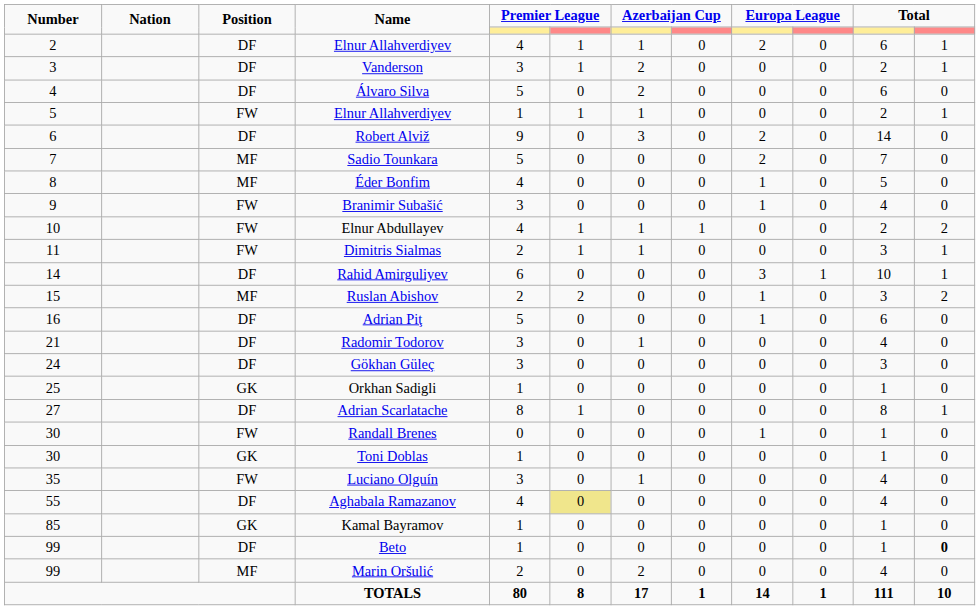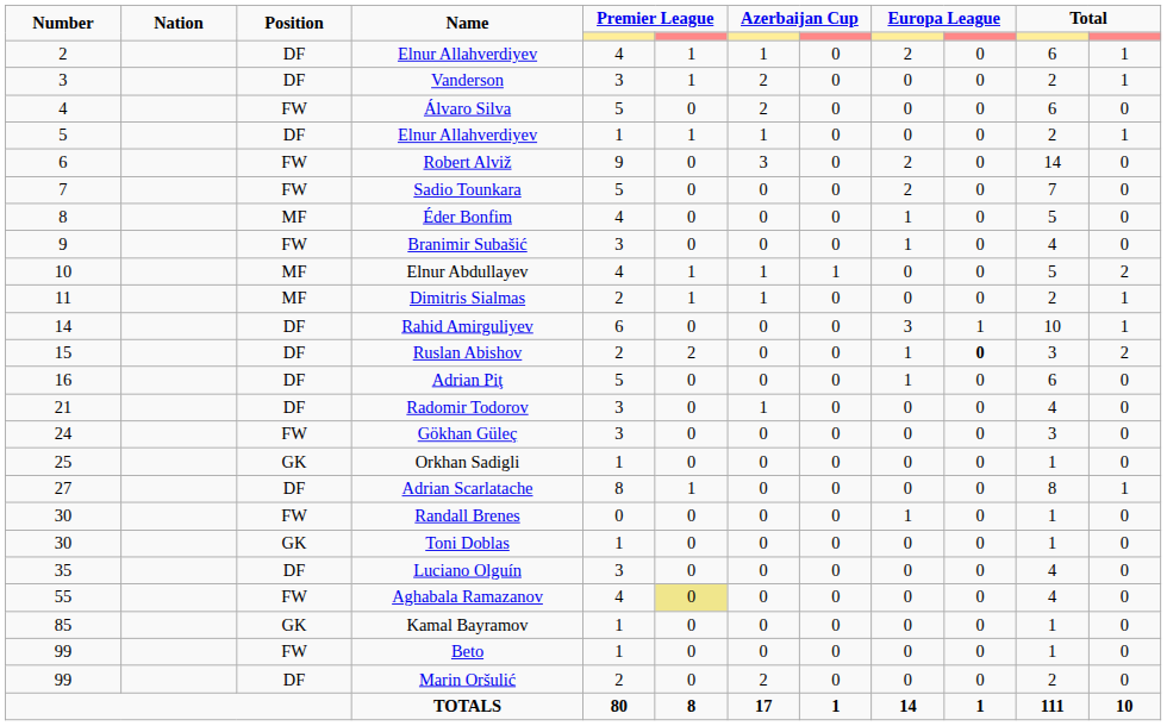 <table class="wikitable" style="font-size: 100%; text-align: center;">
 <tr>
 <td rowspan="2" width="10%" align="center"><strong>Number</strong></td>
 <td rowspan="2" width="10%" align="center"><strong>Nation</strong></td>
 <td rowspan="2" width="10%" align="center"><strong>Position</strong></td>
 <td rowspan="2" width="20%" align="center"><strong>Name</strong></td>
 <td colspan="2" align="center"><strong><a href='#'>Premier League</a></strong></td>
 <td colspan="2" align="center"><strong><a href='#'>Azerbaijan Cup</a></strong></td>
 <td colspan="2" align="center"><strong><a href='#'>Europa League</a></strong></td>
 <td colspan="2" align="center"><strong>Total</strong></td>
 </tr>
 <tr>
 <th width=60 style="background: #FFEE99"></th>
 <th width=60 style="background: #FF8888"></th>
 <th width=60 style="background: #FFEE99"></th>
 <th width=60 style="background: #FF8888"></th>
 <th width=60 style="background: #FFEE99"></th>
 <th width=60 style="background: #FF8888"></th>
 <th width=60 style="background: #FFEE99"></th>
 <th width=60 style="background: #FF8888"></th>
 </tr>
 <tr>
 <td>2</td>
 <td></td>
 <td>DF</td>
 <td><a href='#'>Elnur Allahverdiyev</a></td>
 <td>4</td>
 <td>1</td>
 <td>1</td>
 <td>0</td>
 <td>2</td>
 <td>0</td>
 <td>6</td>
 <td>1</td>
 </tr>
 <tr>
 <td>3</td>
 <td></td>
 <td>DF</td>
 <td><a href='#'>Vanderson</a></td>
 <td>3</td>
 <td>1</td>
 <td>2</td>
 <td>0</td>
 <td>0</td>
 <td>0</td>
 <td>2</td>
 <td>1</td>
 </tr>
 <tr>
 <td>4</td>
 <td></td>
-<td>DF</td>
+<td>FW</td>
 <td><a href='#'>Álvaro Silva</a></td>
 <td>5</td>
 <td>0</td>
 <td>2</td>
 <td>0</td>
 <td>0</td>
 <td>0</td>
 <td>6</td>
 <td>0</td>
 </tr>
 <tr>
 <td>5</td>
 <td></td>
-<td>FW</td>
+<td>DF</td>
 <td><a href='#'>Elnur Allahverdiyev</a></td>
 <td>1</td>
 <td>1</td>
 <td>1</td>
 <td>0</td>
 <td>0</td>
 <td>0</td>
 <td>2</td>
 <td>1</td>
 </tr>
 <tr>
 <td>6</td>
 <td></td>
-<td>DF</td>
+<td>FW</td>
 <td><a href='#'>Robert Alviž</a></td>
 <td>9</td>
 <td>0</td>
 <td>3</td>
 <td>0</td>
 <td>2</td>
 <td>0</td>
 <td>14</td>
 <td>0</td>
 </tr>
 <tr>
 <td>7</td>
 <td></td>
-<td>MF</td>
+<td>FW</td>
 <td><a href='#'>Sadio Tounkara</a></td>
 <td>5</td>
 <td>0</td>
 <td>0</td>
 <td>0</td>
 <td>2</td>
 <td>0</td>
 <td>7</td>
 <td>0</td>
 </tr>
 <tr>
 <td>8</td>
 <td></td>
 <td>MF</td>
 <td><a href='#'>Éder Bonfim</a></td>
 <td>4</td>
 <td>0</td>
 <td>0</td>
 <td>0</td>
 <td>1</td>
 <td>0</td>
 <td>5</td>
 <td>0</td>
 </tr>
 <tr>
 <td>9</td>
 <td></td>
 <td>FW</td>
 <td><a href='#'>Branimir Subašić</a></td>
 <td>3</td>
 <td>0</td>
 <td>0</td>
 <td>0</td>
 <td>1</td>
 <td>0</td>
 <td>4</td>
 <td>0</td>
 </tr>
 <tr>
 <td>10</td>
 <td></td>
-<td>FW</td>
+<td>MF</td>
 <td>Elnur Abdullayev</td>
 <td>4</td>
 <td>1</td>
 <td>1</td>
 <td>1</td>
 <td>0</td>
 <td>0</td>
-<td>2</td>
+<td>5</td>
 <td>2</td>
 </tr>
 <tr>
 <td>11</td>
 <td></td>
-<td>FW</td>
+<td>MF</td>
 <td><a href='#'>Dimitris Sialmas</a></td>
 <td>2</td>
 <td>1</td>
 <td>1</td>
 <td>0</td>
 <td>0</td>
 <td>0</td>
-<td>3</td>
+<td>2</td>
 <td>1</td>
 </tr>
 <tr>
 <td>14</td>
 <td></td>
 <td>DF</td>
 <td><a href='#'>Rahid Amirguliyev</a></td>
 <td>6</td>
 <td>0</td>
 <td>0</td>
 <td>0</td>
 <td>3</td>
 <td>1</td>
 <td>10</td>
 <td>1</td>
 </tr>
 <tr>
 <td>15</td>
 <td></td>
-<td>MF</td>
+<td>DF</td>
 <td><a href='#'>Ruslan Abishov</a></td>
 <td>2</td>
 <td>2</td>
 <td>0</td>
 <td>0</td>
 <td>1</td>
-<td>0</td>
+<td><strong>0</strong></td>
 <td>3</td>
 <td>2</td>
 </tr>
 <tr>
 <td>16</td>
 <td></td>
 <td>DF</td>
 <td><a href='#'>Adrian Piţ</a></td>
 <td>5</td>
 <td>0</td>
 <td>0</td>
 <td>0</td>
 <td>1</td>
 <td>0</td>
 <td>6</td>
 <td>0</td>
 </tr>
 <tr>
 <td>21</td>
 <td></td>
 <td>DF</td>
 <td><a href='#'>Radomir Todorov</a></td>
 <td>3</td>
 <td>0</td>
 <td>1</td>
 <td>0</td>
 <td>0</td>
 <td>0</td>
 <td>4</td>
 <td>0</td>
 </tr>
 <tr>
 <td>24</td>
 <td></td>
-<td>DF</td>
+<td>FW</td>
 <td><a href='#'>Gökhan Güleç</a></td>
 <td>3</td>
 <td>0</td>
 <td>0</td>
 <td>0</td>
 <td>0</td>
 <td>0</td>
 <td>3</td>
 <td>0</td>
 </tr>
 <tr>
 <td>25</td>
 <td></td>
 <td>GK</td>
 <td>Orkhan Sadigli</td>
 <td>1</td>
 <td>0</td>
 <td>0</td>
 <td>0</td>
 <td>0</td>
 <td>0</td>
 <td>1</td>
 <td>0</td>
 </tr>
 <tr>
 <td>27</td>
 <td></td>
 <td>DF</td>
 <td><a href='#'>Adrian Scarlatache</a></td>
 <td>8</td>
 <td>1</td>
 <td>0</td>
 <td>0</td>
 <td>0</td>
 <td>0</td>
 <td>8</td>
 <td>1</td>
 </tr>
 <tr>
 <td>30</td>
 <td></td>
 <td>FW</td>
 <td><a href='#'>Randall Brenes</a></td>
 <td>0</td>
 <td>0</td>
 <td>0</td>
 <td>0</td>
 <td>1</td>
 <td>0</td>
 <td>1</td>
 <td>0</td>
 </tr>
 <tr>
 <td>30</td>
 <td></td>
 <td>GK</td>
 <td><a href='#'>Toni Doblas</a></td>
 <td>1</td>
 <td>0</td>
 <td>0</td>
 <td>0</td>
 <td>0</td>
 <td>0</td>
 <td>1</td>
 <td>0</td>
 </tr>
 <tr>
 <td>35</td>
 <td></td>
-<td>FW</td>
+<td>DF</td>
 <td><a href='#'>Luciano Olguín</a></td>
 <td>3</td>
 <td>0</td>
-<td>1</td>
+<td>0</td>
 <td>0</td>
 <td>0</td>
 <td>0</td>
 <td>4</td>
 <td>0</td>
 </tr>
 <tr>
 <td>55</td>
 <td></td>
-<td>DF</td>
+<td>FW</td>
 <td><a href='#'>Aghabala Ramazanov</a></td>
 <td>4</td>
 <td style="background: khaki;">0</td>
 <td>0</td>
 <td>0</td>
 <td>0</td>
 <td>0</td>
 <td>4</td>
 <td>0</td>
 </tr>
 <tr>
 <td>85</td>
 <td></td>
 <td>GK</td>
 <td>Kamal Bayramov</td>
 <td>1</td>
 <td>0</td>
 <td>0</td>
 <td>0</td>
 <td>0</td>
 <td>0</td>
 <td>1</td>
 <td>0</td>
 </tr>
 <tr>
 <td>99</td>
 <td></td>
-<td>DF</td>
+<td>FW</td>
 <td><a href='#'>Beto</a></td>
 <td>1</td>
 <td>0</td>
 <td>0</td>
 <td>0</td>
 <td>0</td>
 <td>0</td>
 <td>1</td>
-<td><strong>0</strong></td>
+<td>0</td>
 </tr>
 <tr>
 <td>99</td>
 <td></td>
-<td>MF</td>
+<td>DF</td>
 <td><a href='#'>Marin Oršulić</a></td>
 <td>2</td>
 <td>0</td>
 <td>2</td>
 <td>0</td>
 <td>0</td>
 <td>0</td>
-<td>4</td>
+<td>2</td>
 <td>0</td>
 </tr>
 <tr>
 <td colspan="3"></td>
 <td><strong>TOTALS</strong></td>
 <td><strong>80</strong></td>
 <td><strong>8</strong></td>
 <td><strong>17</strong></td>
 <td><strong>1</strong></td>
 <td><strong>14</strong></td>
 <td><strong>1</strong></td>
 <td><strong>111</strong></td>
 <td><strong>10</strong></td>
 </tr>
 </table>
